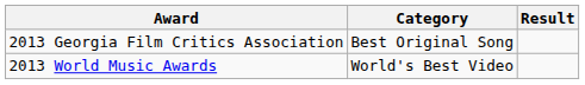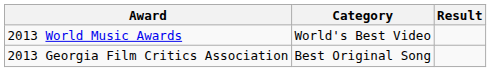 <table class="wikitable">
 <tr>
 <th>Award</th>
 <th>Category</th>
 <th>Result</th>
 </tr>
 <tr>
+<td>2013 <a href='#'>World Music Awards</a></td>
+<td>World's Best Video</td>
+<td></td>
+</tr>
+<tr>
 <td>2013 Georgia Film Critics Association</td>
 <td>Best Original Song</td>
 <td></td>
 </tr>
-<tr>
-<td>2013 <a href='#'>World Music Awards</a></td>
-<td>World's Best Video</td>
-<td></td>
-</tr>
 </table>
